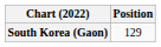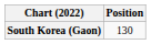 <table class="wikitable plainrowheaders" style="text-align:center">
 <tr>
 <th scope="col">Chart (2022)</th>
 <th scope="col">Position</th>
 </tr>
 <tr>
 <th scope="row">South Korea (Gaon)</th>
-<td>129</td>
+<td>130</td>
 </tr>
 </table>
